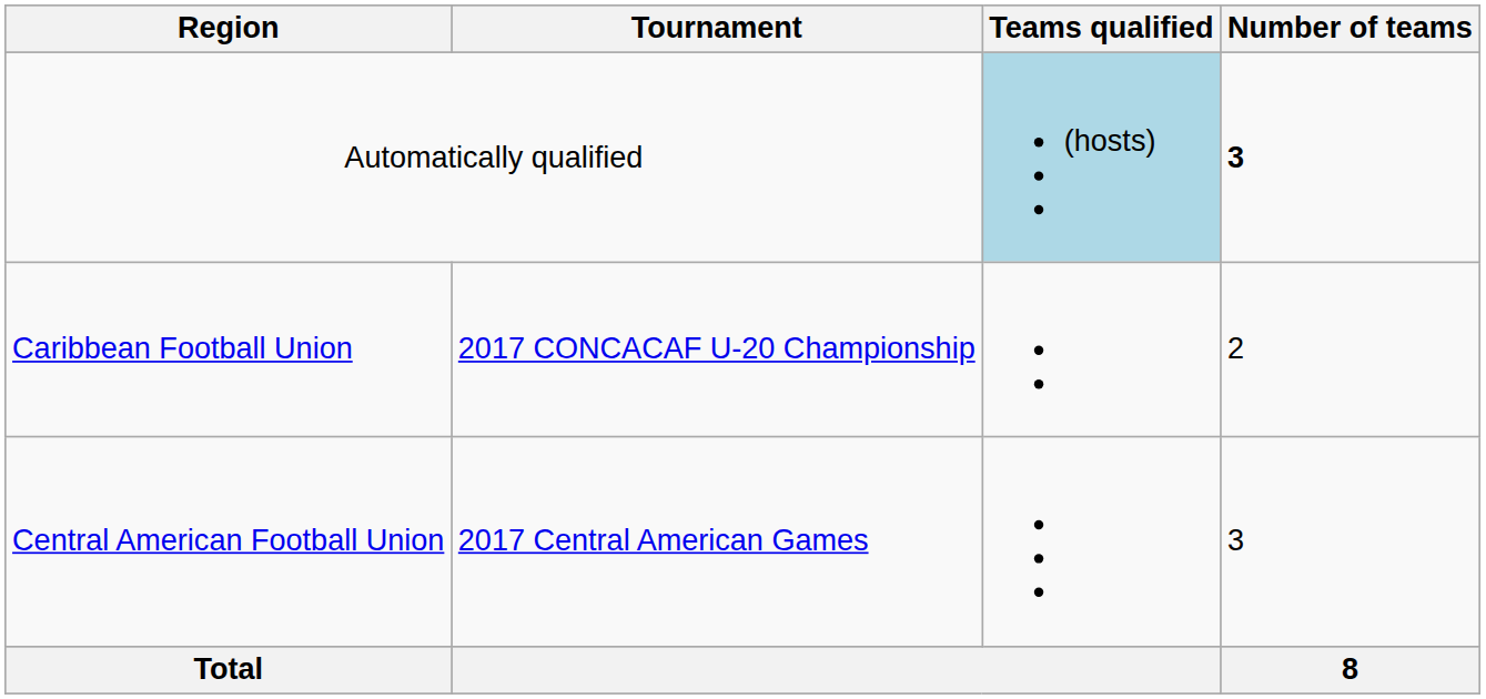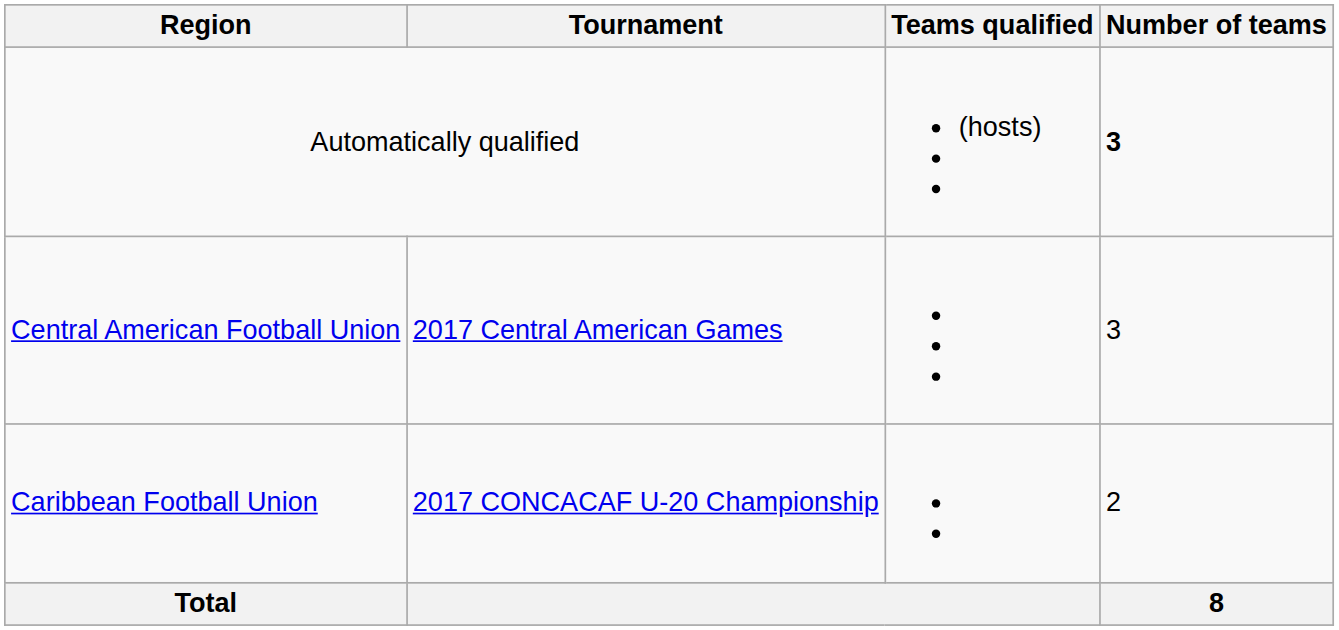 <table class="wikitable">
 <tr>
 <th>Region</th>
 <th>Tournament</th>
 <th>Teams qualified</th>
 <th>Number of teams</th>
 </tr>
 <tr>
 <td colspan="2" align="center">Automatically qualified</td>
-<td style="background: lightblue;"><br><ul><li> (hosts)</li><li></li><li></li></ul></td>
+<td><br><ul><li> (hosts)</li><li></li><li></li></ul></td>
 <td><strong>3</strong></td>
+</tr>
+<tr>
+<td><a href='#'>Central American Football Union</a></td>
+<td><a href='#'>2017 Central American Games</a></td>
+<td><br><ul><li></li><li></li><li></li></ul></td>
+<td>3</td>
 </tr>
 <tr>
 <td><a href='#'>Caribbean Football Union</a></td>
 <td><a href='#'>2017 CONCACAF U-20 Championship</a></td>
 <td><br><ul><li></li><li></li></ul></td>
 <td>2</td>
 </tr>
 <tr>
-<td><a href='#'>Central American Football Union</a></td>
-<td><a href='#'>2017 Central American Games</a></td>
-<td><br><ul><li></li><li></li><li></li></ul></td>
-<td>3</td>
-</tr>
-<tr>
 <th>Total</th>
 <th colspan="2"></th>
 <th>8</th>
 </tr>
 </table>
